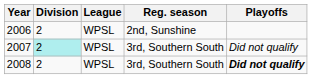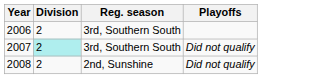 <table class="wikitable">
 <tr>
 <th>Year</th>
 <th>Division</th>
-<th>League</th>
 <th>Reg. season</th>
 <th>Playoffs</th>
 </tr>
 <tr>
 <td>2006</td>
 <td>2</td>
-<td>WPSL</td>
-<td>2nd, Sunshine</td>
+<td>3rd, Southern South</td>
 <td></td>
 </tr>
 <tr>
 <td>2007</td>
 <td style="background: paleturquoise;">2</td>
-<td>WPSL</td>
 <td>3rd, Southern South</td>
 <td><em>Did not qualify</em></td>
 </tr>
 <tr>
 <td>2008</td>
 <td>2</td>
-<td>WPSL</td>
-<td>3rd, Southern South</td>
-<td><strong><em>Did not qualify</em></strong></td>
+<td>2nd, Sunshine</td>
+<td><em>Did not qualify</em></td>
 </tr>
 </table>
